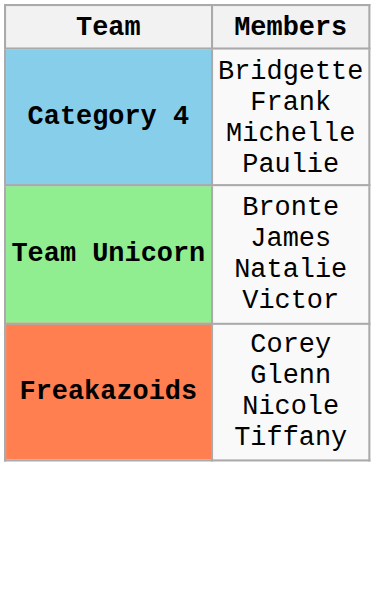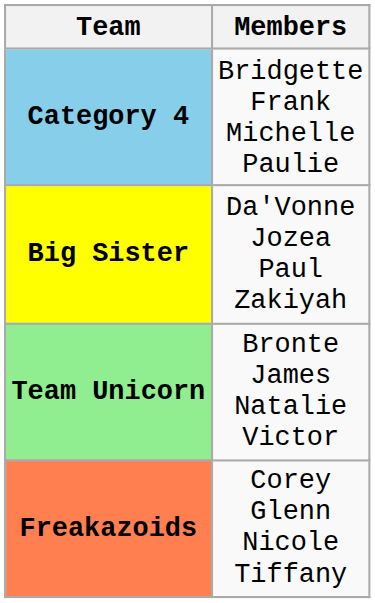 <table class="wikitable" style="text-align:center">
 <tr>
 <th scope="col">Team</th>
 <th scope="col">Members</th>
 </tr>
 <tr>
 <th scope="row" style="background:skyblue">Category 4</th>
 <td>Bridgette<br>Frank<br>Michelle<br>Paulie</td>
 </tr>
 <tr>
+<th scope="row" style="background:yellow">Big Sister</th>
+<td>Da'Vonne<br>Jozea<br>Paul<br>Zakiyah</td>
+</tr>
+<tr>
 <th scope="row" style="background:lightgreen">Team Unicorn</th>
 <td>Bronte<br>James<br>Natalie<br>Victor</td>
 </tr>
 <tr>
 <th scope="row" style="background:coral">Freakazoids</th>
 <td>Corey<br>Glenn<br>Nicole<br>Tiffany</td>
 </tr>
 </table>
